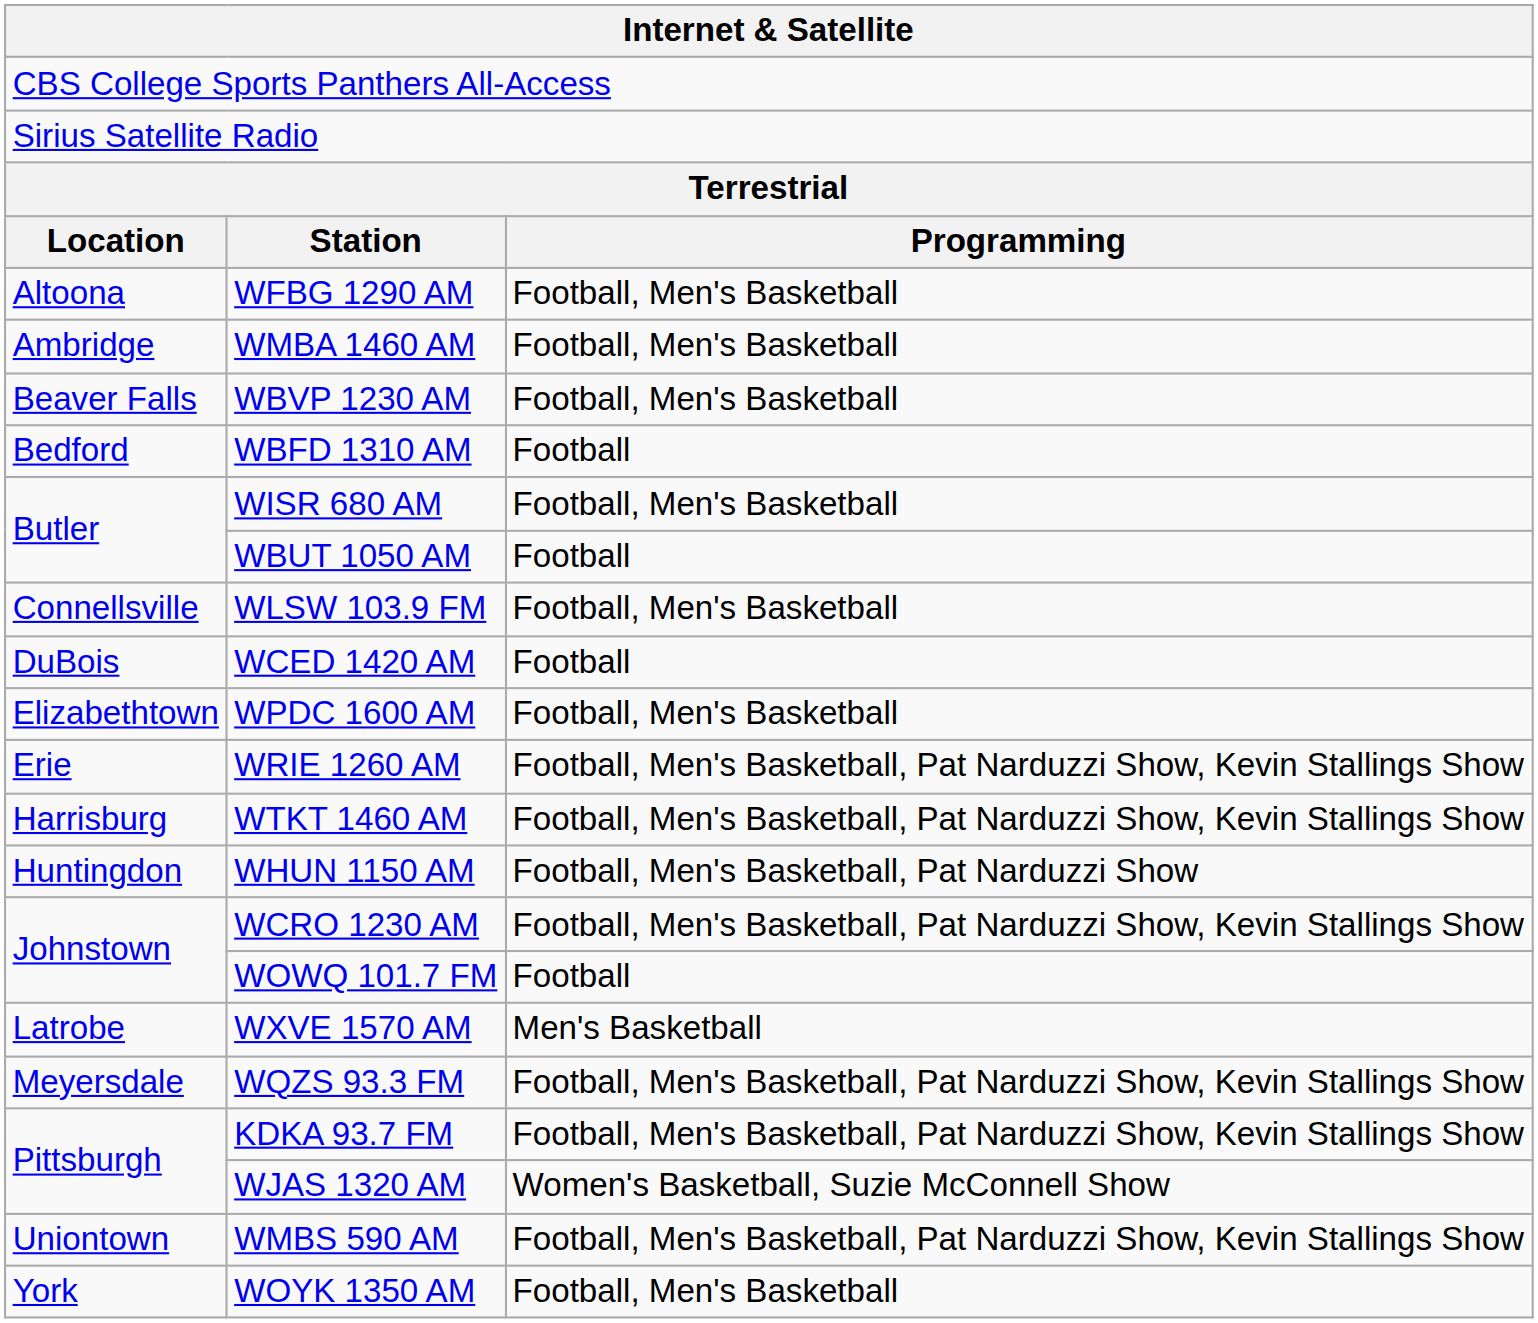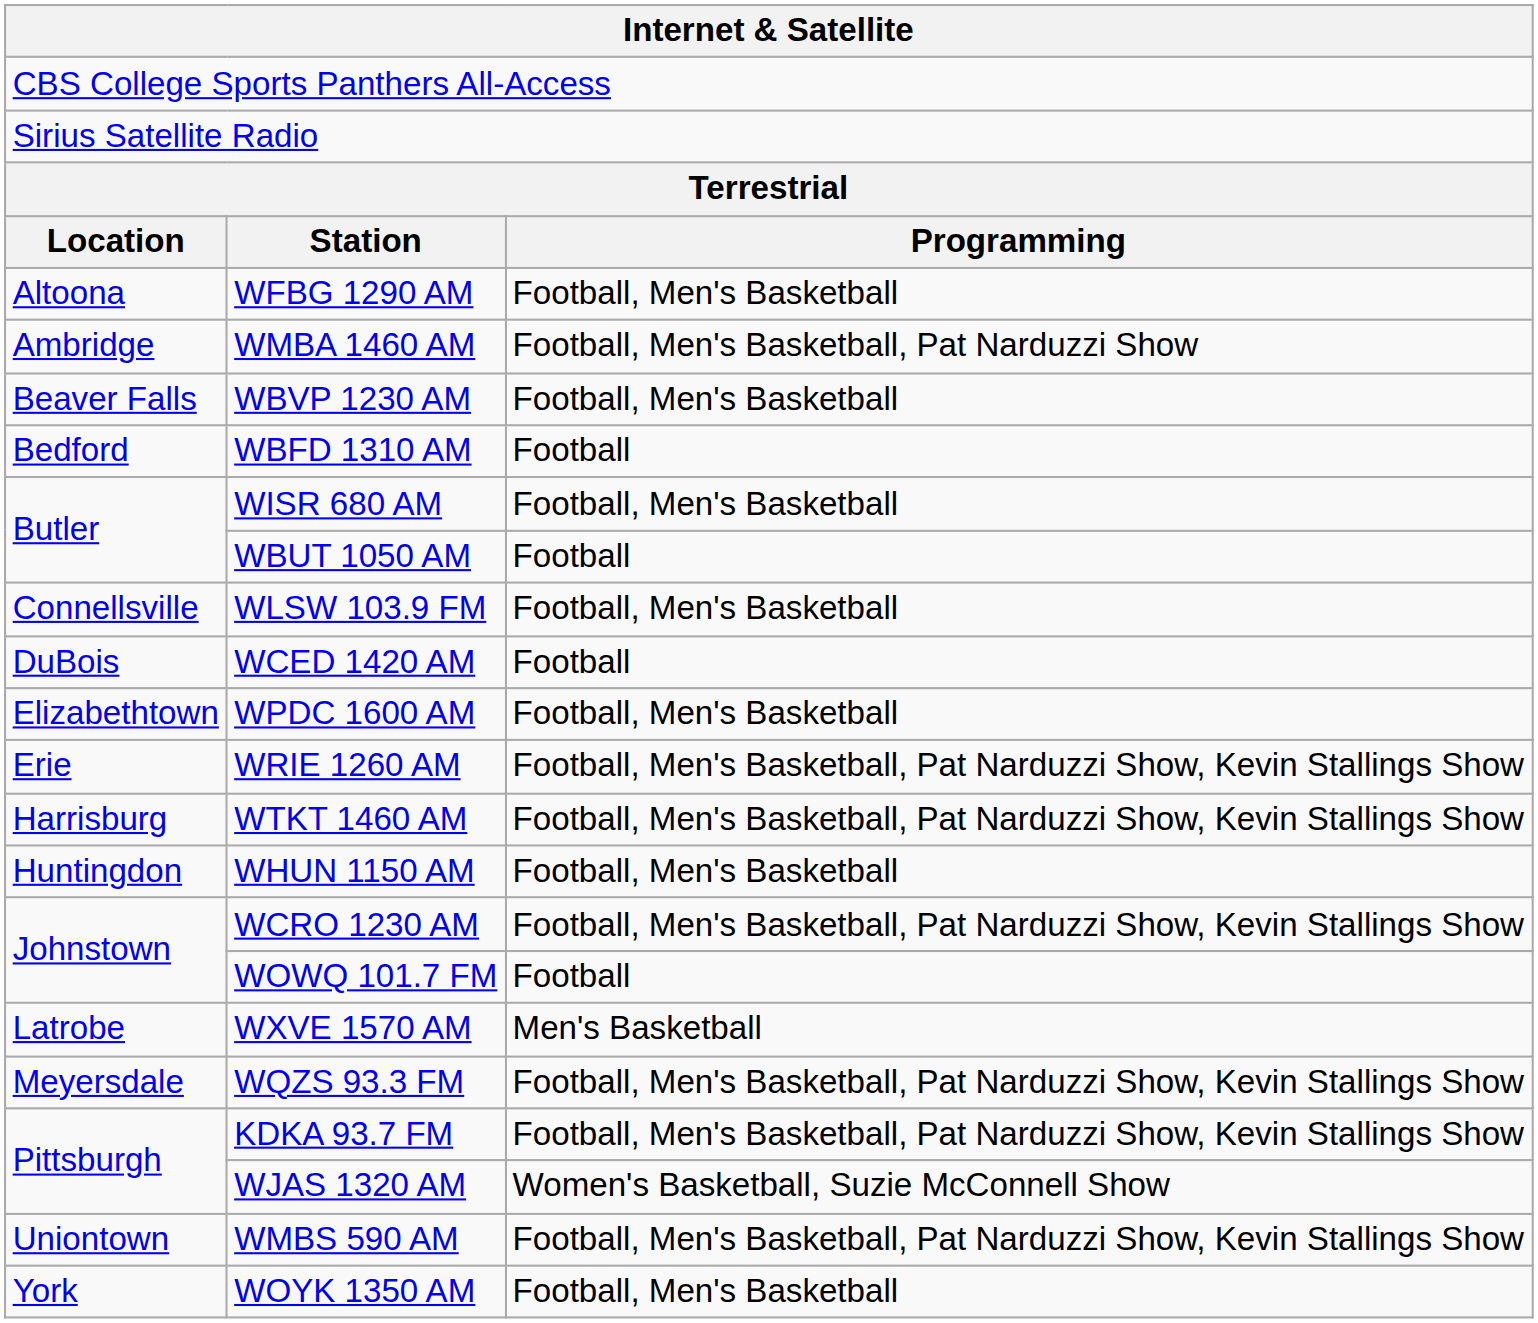 <table class="wikitable">
 <tr>
 <th colspan=3>Internet & Satellite</th>
 </tr>
 <tr>
 <td colspan=3><a href='#'>CBS College Sports Panthers All-Access</a></td>
 </tr>
 <tr>
 <td colspan=3><a href='#'>Sirius Satellite Radio</a></td>
 </tr>
 <tr>
 <th colspan=3>Terrestrial</th>
 </tr>
 <tr>
 <th>Location</th>
 <th>Station</th>
 <th>Programming</th>
 </tr>
 <tr>
 <td><a href='#'>Altoona</a></td>
 <td><a href='#'>WFBG 1290 AM</a></td>
 <td>Football, Men's Basketball</td>
 </tr>
 <tr>
 <td><a href='#'>Ambridge</a></td>
 <td><a href='#'>WMBA 1460 AM</a></td>
-<td>Football, Men's Basketball</td>
+<td>Football, Men's Basketball, Pat Narduzzi Show</td>
 </tr>
 <tr>
 <td><a href='#'>Beaver Falls</a></td>
 <td><a href='#'>WBVP 1230 AM</a></td>
 <td>Football, Men's Basketball</td>
 </tr>
 <tr>
 <td><a href='#'>Bedford</a></td>
 <td><a href='#'>WBFD 1310 AM</a></td>
 <td>Football</td>
 </tr>
 <tr>
 <td rowspan=2><a href='#'>Butler</a></td>
 <td><a href='#'>WISR 680 AM</a></td>
 <td>Football, Men's Basketball</td>
 </tr>
 <tr>
 <td><a href='#'>WBUT 1050 AM</a></td>
 <td>Football</td>
 </tr>
 <tr>
 <td><a href='#'>Connellsville</a></td>
 <td><a href='#'>WLSW 103.9 FM</a></td>
 <td>Football, Men's Basketball</td>
 </tr>
 <tr>
 <td><a href='#'>DuBois</a></td>
 <td><a href='#'>WCED 1420 AM</a></td>
 <td>Football</td>
 </tr>
 <tr>
 <td><a href='#'>Elizabethtown</a></td>
 <td><a href='#'>WPDC 1600 AM</a></td>
 <td>Football, Men's Basketball</td>
 </tr>
 <tr>
 <td><a href='#'>Erie</a></td>
 <td><a href='#'>WRIE 1260 AM</a></td>
 <td>Football, Men's Basketball, Pat Narduzzi Show,  	Kevin Stallings Show</td>
 </tr>
 <tr>
 <td><a href='#'>Harrisburg</a></td>
 <td><a href='#'>WTKT 1460 AM</a></td>
 <td>Football, Men's Basketball, Pat Narduzzi Show, Kevin Stallings Show</td>
 </tr>
 <tr>
 <td><a href='#'>Huntingdon</a></td>
 <td><a href='#'>WHUN 1150 AM</a></td>
-<td>Football, Men's Basketball, Pat Narduzzi Show</td>
+<td>Football, Men's Basketball</td>
 </tr>
 <tr>
 <td rowspan=2><a href='#'>Johnstown</a></td>
 <td><a href='#'>WCRO 1230 AM</a></td>
 <td>Football, Men's Basketball, Pat Narduzzi Show, Kevin Stallings Show</td>
 </tr>
 <tr>
 <td><a href='#'>WOWQ 101.7 FM</a></td>
 <td>Football</td>
 </tr>
 <tr>
 <td><a href='#'>Latrobe</a></td>
 <td><a href='#'>WXVE 1570 AM</a></td>
 <td>Men's Basketball</td>
 </tr>
 <tr>
 <td><a href='#'>Meyersdale</a></td>
 <td><a href='#'>WQZS 93.3 FM</a></td>
 <td>Football, Men's Basketball, Pat Narduzzi Show, Kevin Stallings Show</td>
 </tr>
 <tr>
 <td rowspan=2><a href='#'>Pittsburgh</a></td>
 <td><a href='#'>KDKA 93.7 FM</a></td>
 <td>Football, Men's Basketball, Pat Narduzzi Show,  	Kevin Stallings Show</td>
 </tr>
 <tr>
 <td><a href='#'>WJAS 1320 AM</a></td>
 <td>Women's Basketball, Suzie McConnell Show</td>
 </tr>
 <tr>
 <td><a href='#'>Uniontown</a></td>
 <td><a href='#'>WMBS 590 AM</a></td>
 <td>Football, Men's Basketball, Pat Narduzzi Show,  	Kevin Stallings Show</td>
 </tr>
 <tr>
 <td><a href='#'>York</a></td>
 <td><a href='#'>WOYK 1350 AM</a></td>
 <td>Football, Men's Basketball</td>
 </tr>
 </table>
